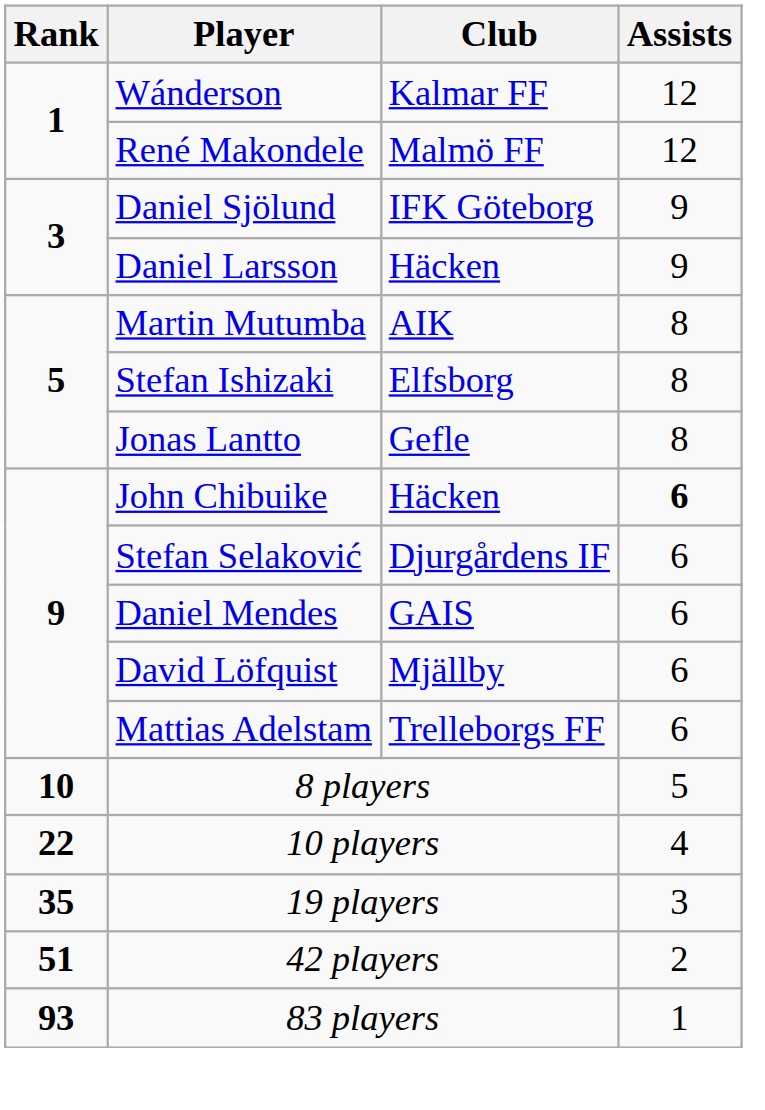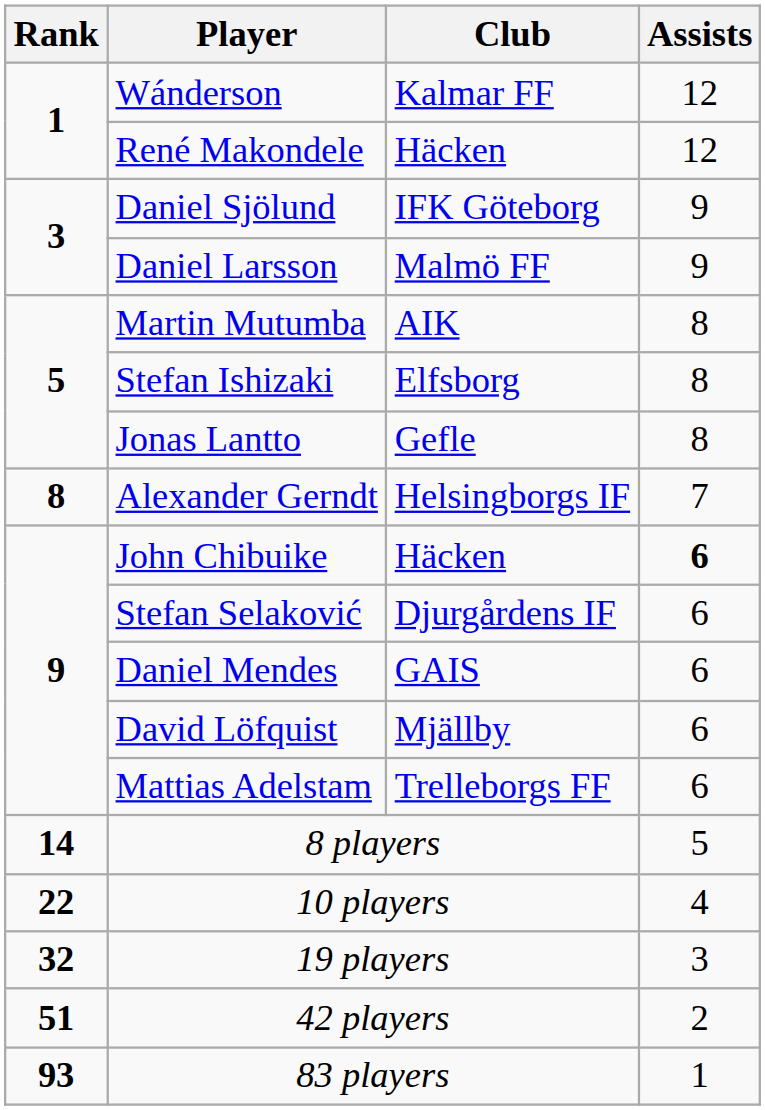 <table class="wikitable" style="text-align:center;float:left;margin-right:1em;">
 <tr>
 <th>Rank</th>
 <th>Player</th>
 <th>Club</th>
 <th>Assists</th>
 </tr>
 <tr>
 <td rowspan="2"><strong>1</strong></td>
 <td align="left"> <a href='#'>Wánderson</a></td>
 <td align="left"><a href='#'>Kalmar FF</a></td>
 <td>12</td>
 </tr>
 <tr>
 <td align="left"> <a href='#'>René Makondele</a></td>
-<td align="left"><a href='#'>Malmö FF</a></td>
+<td align="left"><a href='#'>Häcken</a></td>
 <td>12</td>
 </tr>
 <tr>
 <td rowspan="2"><strong>3</strong></td>
 <td align="left"> <a href='#'>Daniel Sjölund</a></td>
 <td align="left"><a href='#'>IFK Göteborg</a></td>
 <td>9</td>
 </tr>
 <tr>
 <td align="left"> <a href='#'>Daniel Larsson</a></td>
-<td align="left"><a href='#'>Häcken</a></td>
+<td align="left"><a href='#'>Malmö FF</a></td>
 <td>9</td>
 </tr>
 <tr>
 <td rowspan="3"><strong>5</strong></td>
 <td align="left"> <a href='#'>Martin Mutumba</a></td>
 <td align="left"><a href='#'>AIK</a></td>
 <td>8</td>
 </tr>
 <tr>
 <td align="left"> <a href='#'>Stefan Ishizaki</a></td>
 <td align="left"><a href='#'>Elfsborg</a></td>
 <td>8</td>
 </tr>
 <tr>
 <td align="left"> <a href='#'>Jonas Lantto</a></td>
 <td align="left"><a href='#'>Gefle</a></td>
 <td>8</td>
+</tr>
+<tr>
+<td rowspan="1"><strong>8</strong></td>
+<td align="left"> <a href='#'>Alexander Gerndt</a></td>
+<td align="left"><a href='#'>Helsingborgs IF</a></td>
+<td>7</td>
 </tr>
 <tr>
 <td rowspan="5"><strong>9</strong></td>
 <td align="left"> <a href='#'>John Chibuike</a></td>
 <td align="left"><a href='#'>Häcken</a></td>
 <td><strong>6</strong></td>
 </tr>
 <tr>
 <td align="left"> <a href='#'>Stefan Selaković</a></td>
 <td align="left"><a href='#'>Djurgårdens IF</a></td>
 <td>6</td>
 </tr>
 <tr>
 <td align="left"> <a href='#'>Daniel Mendes</a></td>
 <td align="left"><a href='#'>GAIS</a></td>
 <td>6</td>
 </tr>
 <tr>
 <td align="left"> <a href='#'>David Löfquist</a></td>
 <td align="left"><a href='#'>Mjällby</a></td>
 <td>6</td>
 </tr>
 <tr>
 <td align="left"> <a href='#'>Mattias Adelstam</a></td>
 <td align="left"><a href='#'>Trelleborgs FF</a></td>
 <td>6</td>
 </tr>
 <tr>
-<td rowspan=1 align="center"><strong>10</strong></td>
+<td rowspan=1 align="center"><strong>14</strong></td>
 <td colspan=2 align="center"><em>8 players</em></td>
 <td rowspan=1 align="center">5</td>
 </tr>
 <tr>
 <td rowspan=1 align="center"><strong>22</strong></td>
 <td colspan=2 align="center"><em>10 players</em></td>
 <td rowspan=1 align="center">4</td>
 </tr>
 <tr>
-<td rowspan=1 align="center"><strong>35</strong></td>
+<td rowspan=1 align="center"><strong>32</strong></td>
 <td colspan=2 align="center"><em>19 players</em></td>
 <td rowspan=1 align="center">3</td>
 </tr>
 <tr>
 <td rowspan=1 align="center"><strong>51</strong></td>
 <td colspan=2 align="center"><em>42 players</em></td>
 <td rowspan=1 align="center">2</td>
 </tr>
 <tr>
 <td rowspan=1 align="center"><strong>93</strong></td>
 <td colspan=2 align="center"><em>83 players</em></td>
 <td rowspan=1 align="center">1</td>
 </tr>
 </table>
